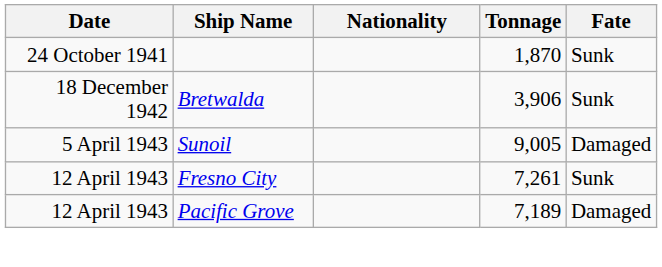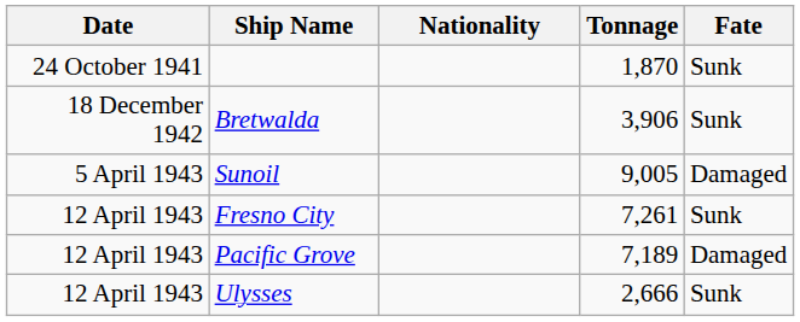 <table class="wikitable sortable" style="margin: 1em auto 1em auto;">
 <tr>
 <th width="120">Date</th>
 <th width="100">Ship Name</th>
 <th width="120">Nationality</th>
 <th width="25">Tonnage</th>
 <th width="50">Fate</th>
 </tr>
 <tr>
 <td align="right">24 October 1941</td>
 <td align="left"></td>
 <td align="left"></td>
 <td align="right">1,870</td>
 <td align="left">Sunk</td>
 </tr>
 <tr>
 <td align="right">18 December 1942</td>
 <td align="left"><a href='#'><em>Bretwalda</em></a></td>
 <td align="left"></td>
 <td align="right">3,906</td>
 <td align="left">Sunk</td>
 </tr>
 <tr>
 <td align="right">5 April 1943</td>
 <td align="left"><a href='#'><em>Sunoil</em></a></td>
 <td align="left"></td>
 <td align="right">9,005</td>
 <td align="left">Damaged</td>
 </tr>
 <tr>
 <td align="right">12 April 1943</td>
 <td align="left"><a href='#'><em>Fresno City</em></a></td>
 <td align="left"></td>
 <td align="right">7,261</td>
 <td align="left">Sunk</td>
 </tr>
 <tr>
 <td align="right">12 April 1943</td>
 <td align="left"><a href='#'><em>Pacific Grove</em></a></td>
 <td align="left"></td>
 <td align="right">7,189</td>
 <td align="left">Damaged</td>
 </tr>
+<tr>
+<td align="right">12 April 1943</td>
+<td align="left"><a href='#'><em>Ulysses</em></a></td>
+<td align="left"></td>
+<td align="right">2,666</td>
+<td align="left">Sunk</td>
+</tr>
 </table>
